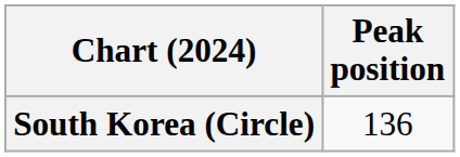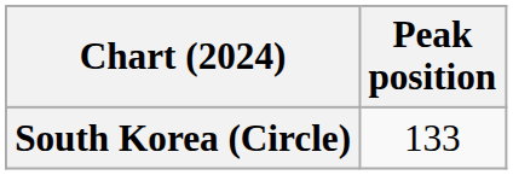 <table class="wikitable plainrowheaders" style="text-align:center">
 <tr>
 <th scope="col">Chart (2024)</th>
 <th scope="col">Peak<br>position</th>
 </tr>
 <tr>
 <th scope="row">South Korea (Circle)</th>
-<td>136</td>
+<td>133</td>
 </tr>
 </table>
